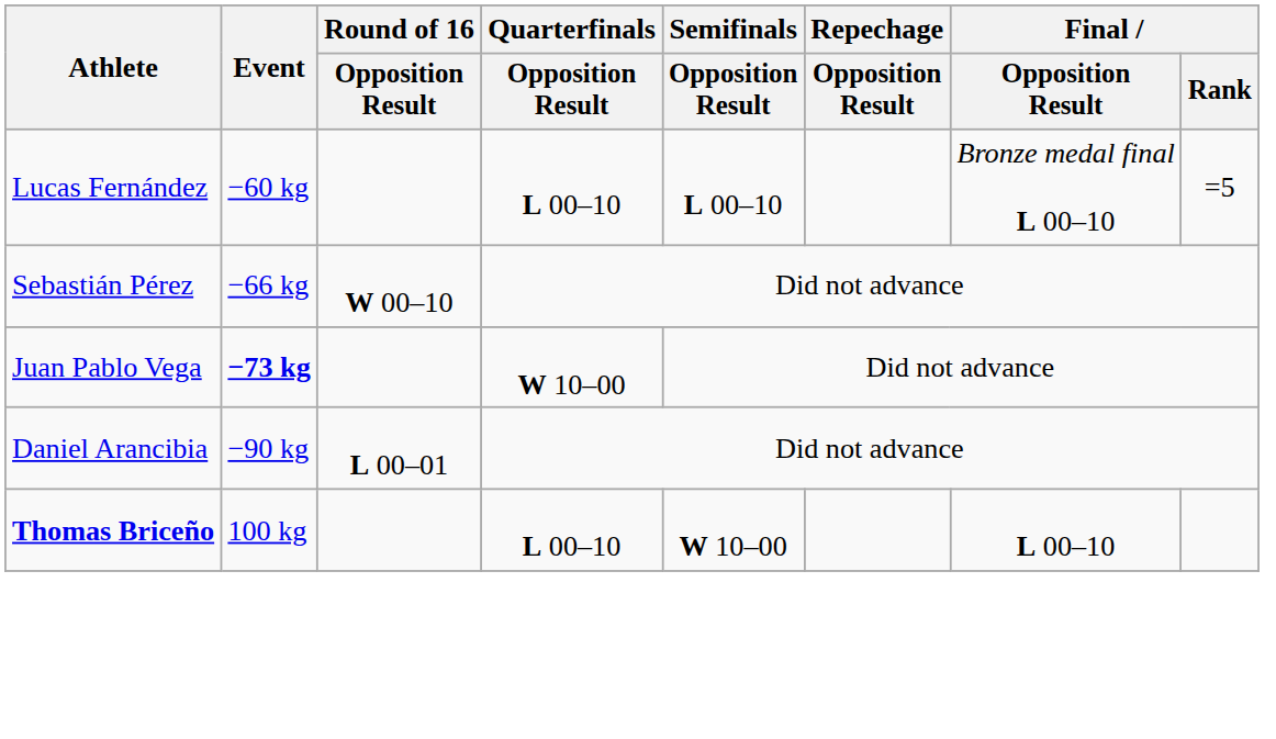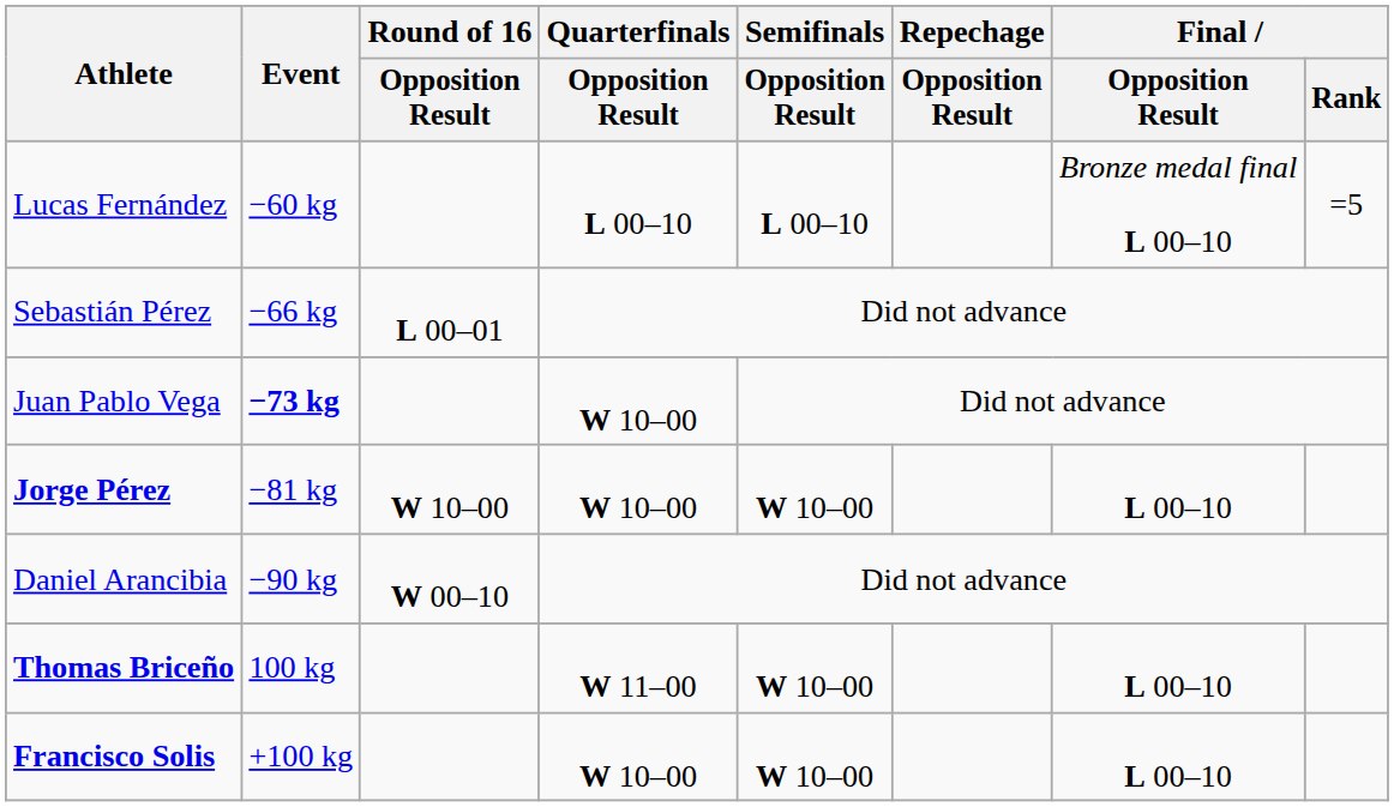 <table class="wikitable" style="font-size:90%">
 <tr>
 <th rowspan=2>Athlete</th>
 <th rowspan=2>Event</th>
 <th>Round of 16</th>
 <th>Quarterfinals</th>
 <th>Semifinals</th>
 <th>Repechage</th>
 <th colspan=2>Final / </th>
 </tr>
 <tr style="font-size:95%">
 <th>Opposition<br>Result</th>
 <th>Opposition<br>Result</th>
 <th>Opposition<br>Result</th>
 <th>Opposition<br>Result</th>
 <th>Opposition<br>Result</th>
 <th>Rank</th>
 </tr>
 <tr style="text-align:center">
 <td style="text-align:left"><a href='#'>Lucas Fernández</a></td>
 <td style="text-align:left"><a href='#'>−60 kg</a></td>
 <td></td>
 <td><br><strong>L</strong> 00–10</td>
 <td><br><strong>L</strong> 00–10</td>
 <td></td>
 <td><em>Bronze medal final</em><br><br><strong>L</strong> 00–10</td>
 <td>=5</td>
 </tr>
 <tr style="text-align:center">
 <td style="text-align:left"><a href='#'>Sebastián Pérez</a></td>
 <td style="text-align:left"><a href='#'>−66 kg</a></td>
-<td><br><strong>W</strong> 00–10</td>
+<td><br><strong>L</strong> 00–01</td>
 <td colspan="5">Did not advance</td>
 </tr>
 <tr style="text-align:center">
 <td style="text-align:left"><a href='#'>Juan Pablo Vega</a></td>
 <td style="text-align:left"><strong><a href='#'>−73 kg</a></strong></td>
 <td></td>
 <td><br><strong>W</strong> 10–00</td>
 <td colspan="4">Did not advance</td>
 </tr>
 <tr style="text-align:center">
+<td style="text-align:left"><strong><a href='#'>Jorge Pérez</a></strong></td>
+<td style="text-align:left"><a href='#'>−81 kg</a></td>
+<td><br><strong>W</strong> 10–00</td>
+<td><br><strong>W</strong> 10–00</td>
+<td><br><strong>W</strong> 10–00</td>
+<td></td>
+<td><br><strong>L</strong> 00–10</td>
+<td></td>
+</tr>
+<tr style="text-align:center">
 <td style="text-align:left"><a href='#'>Daniel Arancibia</a></td>
 <td style="text-align:left"><a href='#'>−90 kg</a></td>
-<td><br><strong>L</strong> 00–01</td>
+<td><br><strong>W</strong> 00–10</td>
 <td colspan="5">Did not advance</td>
 </tr>
 <tr style="text-align:center">
 <td style="text-align:left"><strong><a href='#'>Thomas Briceño</a></strong></td>
 <td style="text-align:left"><a href='#'>100 kg</a></td>
 <td></td>
+<td><br><strong>W</strong> 11–00</td>
+<td><br><strong>W</strong> 10–00</td>
+<td></td>
 <td><br><strong>L</strong> 00–10</td>
+<td></td>
+</tr>
+<tr style="text-align:center">
+<td style="text-align:left"><strong><a href='#'>Francisco Solis</a></strong></td>
+<td style="text-align:left"><a href='#'>+100 kg</a></td>
+<td></td>
+<td><br><strong>W</strong> 10–00</td>
 <td><br><strong>W</strong> 10–00</td>
 <td></td>
 <td><br><strong>L</strong> 00–10</td>
 <td></td>
 </tr>
 </table>
